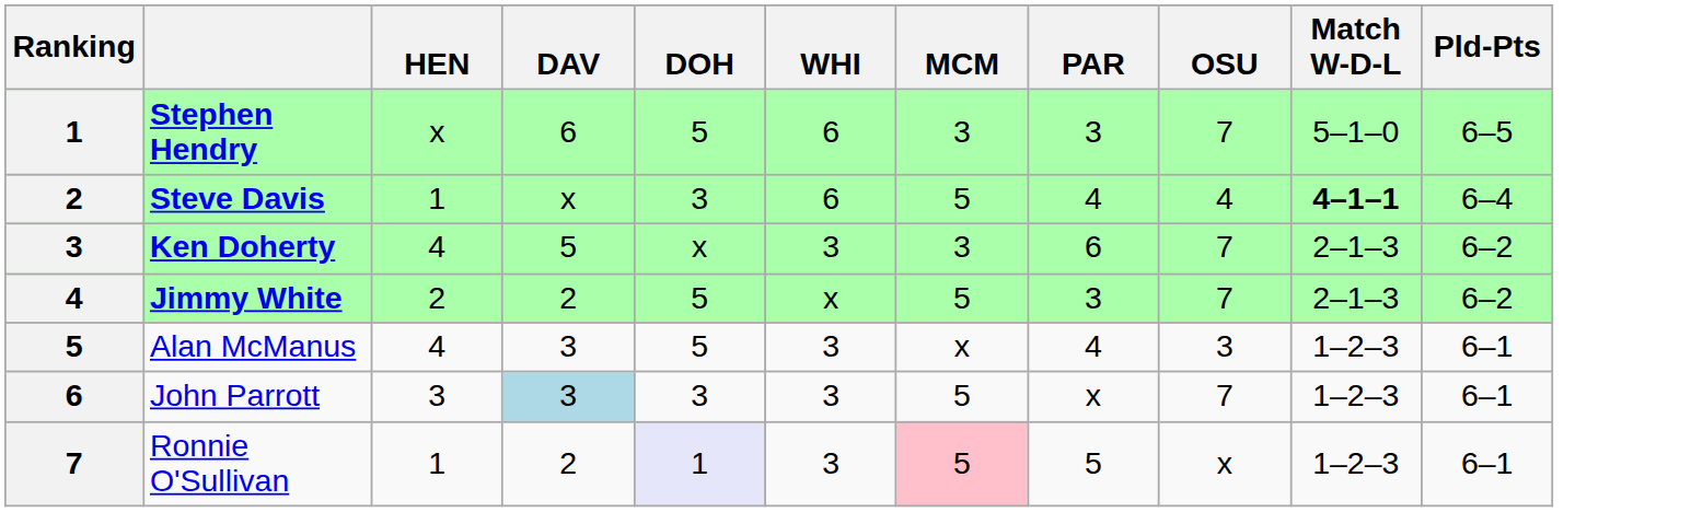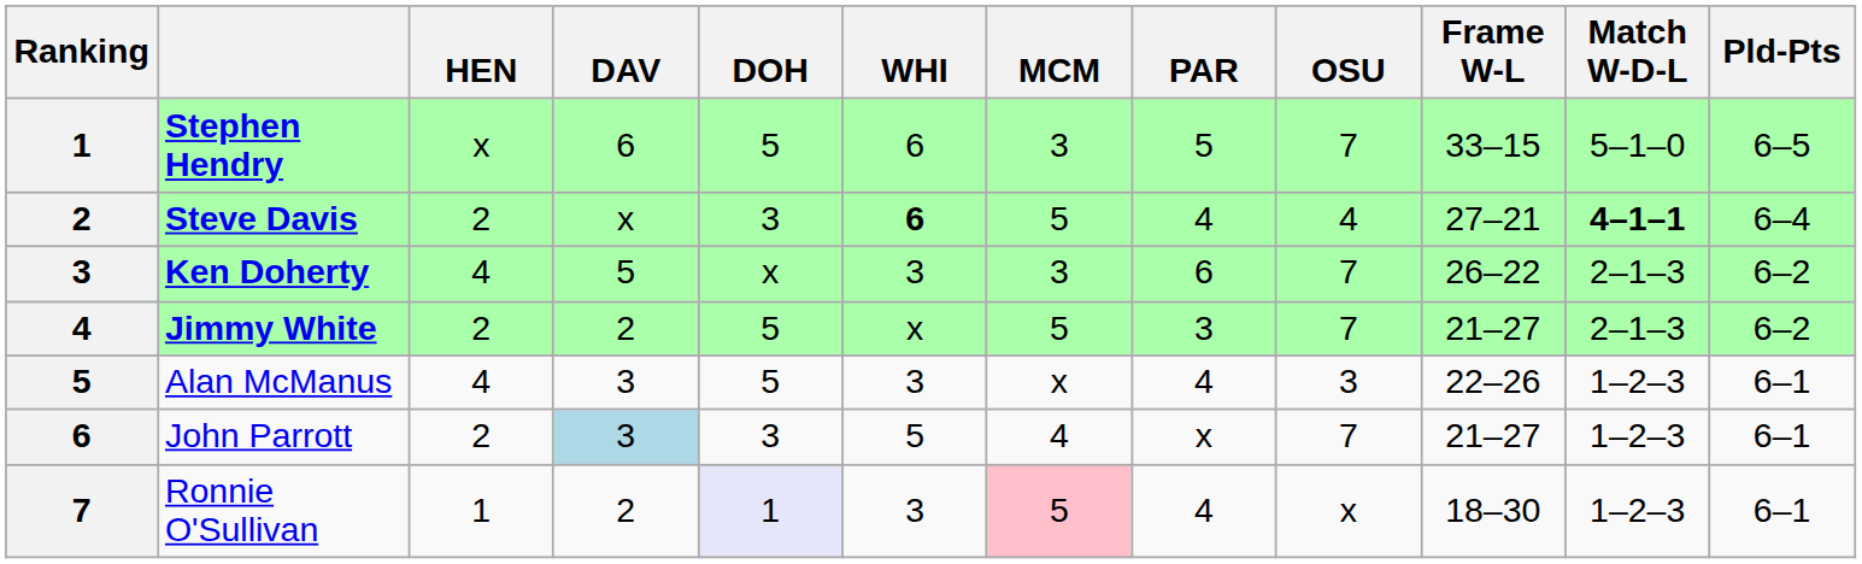 <table class="wikitable" style="text-align:center">
 <tr>
 <th width=60>Ranking</th>
 <th class="unsortable" width=110></th>
 <th width=60><br> HEN</th>
 <th width=60><br> DAV</th>
 <th width=60><br> DOH</th>
 <th width=60><br> WHI</th>
 <th width=60><br> MCM</th>
 <th width=60><br> PAR</th>
 <th width=60><br> OSU</th>
+<th width=60>Frame<br>W-L</th>
 <th width=60>Match<br>W-D-L</th>
 <th width=60>Pld-Pts</th>
 </tr>
 <tr style="background:#aaffaa;">
 <th>1</th>
 <td align="left"><strong><a href='#'>Stephen Hendry</a></strong></td>
 <td>x</td>
 <td>6</td>
 <td>5</td>
 <td>6</td>
 <td>3</td>
-<td>3</td>
+<td>5</td>
 <td>7</td>
+<td>33–15</td>
 <td>5–1–0</td>
 <td>6–5</td>
 </tr>
 <tr style="background:#aaffaa;">
 <th>2</th>
 <td align="left"><strong><a href='#'>Steve Davis</a></strong></td>
-<td>1</td>
+<td>2</td>
 <td>x</td>
 <td>3</td>
-<td>6</td>
+<td><strong>6</strong></td>
 <td>5</td>
 <td>4</td>
 <td>4</td>
+<td>27–21</td>
 <td><strong>4–1–1</strong></td>
 <td>6–4</td>
 </tr>
 <tr style="background:#aaffaa;">
 <th>3</th>
 <td align="left"><strong><a href='#'>Ken Doherty</a></strong></td>
 <td>4</td>
 <td>5</td>
 <td>x</td>
 <td>3</td>
 <td>3</td>
 <td>6</td>
 <td>7</td>
+<td>26–22</td>
 <td>2–1–3</td>
 <td>6–2</td>
 </tr>
 <tr style="background:#aaffaa;">
 <th>4</th>
 <td align="left"><strong><a href='#'>Jimmy White</a></strong></td>
 <td>2</td>
 <td>2</td>
 <td>5</td>
 <td>x</td>
 <td>5</td>
 <td>3</td>
 <td>7</td>
+<td>21–27</td>
 <td>2–1–3</td>
 <td>6–2</td>
 </tr>
 <tr>
 <th>5</th>
 <td align="left"><a href='#'>Alan McManus</a></td>
 <td>4</td>
 <td>3</td>
 <td>5</td>
 <td>3</td>
 <td>x</td>
 <td>4</td>
 <td>3</td>
+<td>22–26</td>
 <td>1–2–3</td>
 <td>6–1</td>
 </tr>
 <tr>
 <th>6</th>
 <td align="left"><a href='#'>John Parrott</a></td>
-<td>3</td>
+<td>2</td>
 <td style="background: lightblue;">3</td>
 <td>3</td>
-<td>3</td>
 <td>5</td>
+<td>4</td>
 <td>x</td>
 <td>7</td>
+<td>21–27</td>
 <td>1–2–3</td>
 <td>6–1</td>
 </tr>
 <tr>
 <th>7</th>
 <td align="left"><a href='#'>Ronnie O'Sullivan</a></td>
 <td>1</td>
 <td>2</td>
 <td style="background: lavender;">1</td>
 <td>3</td>
 <td style="background: pink;">5</td>
-<td>5</td>
+<td>4</td>
 <td>x</td>
+<td>18–30</td>
 <td>1–2–3</td>
 <td>6–1</td>
 </tr>
 </table>
